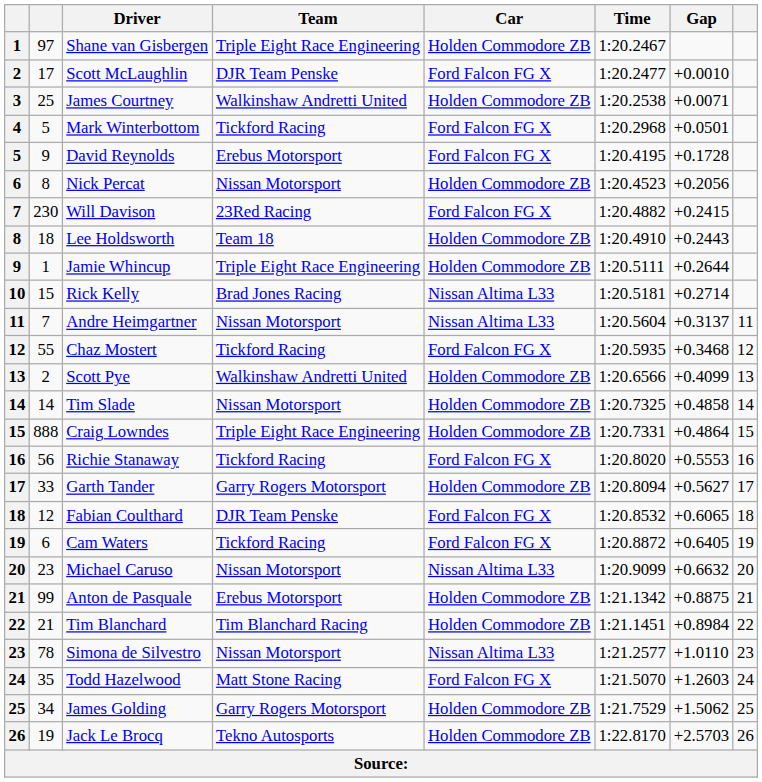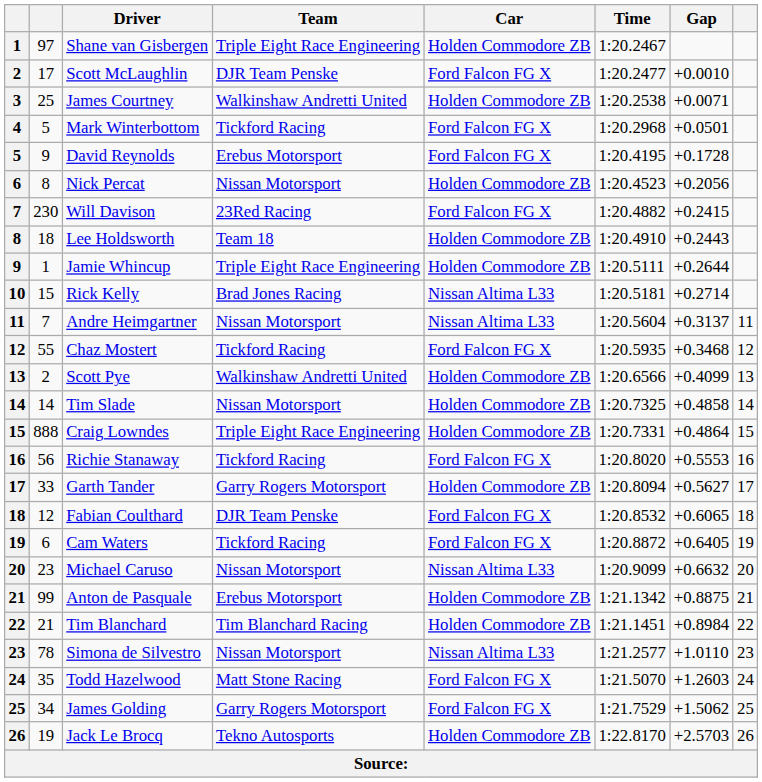 <table class="wikitable" style="font-size: 85%">
 <tr>
 <th></th>
 <th></th>
 <th>Driver</th>
 <th>Team</th>
 <th>Car</th>
 <th>Time</th>
 <th>Gap</th>
 <th></th>
 </tr>
 <tr>
 <th>1</th>
 <td align="center">97</td>
 <td> <a href='#'>Shane van Gisbergen</a></td>
 <td><a href='#'>Triple Eight Race Engineering</a></td>
 <td><a href='#'>Holden Commodore ZB</a></td>
 <td>1:20.2467</td>
 <td></td>
 <td align="center"></td>
 </tr>
 <tr>
 <th>2</th>
 <td align="center">17</td>
 <td> <a href='#'>Scott McLaughlin</a></td>
 <td><a href='#'>DJR Team Penske</a></td>
 <td><a href='#'>Ford Falcon FG X</a></td>
 <td>1:20.2477</td>
 <td>+0.0010</td>
 <td align="center"></td>
 </tr>
 <tr>
 <th>3</th>
 <td align="center">25</td>
 <td> <a href='#'>James Courtney</a></td>
 <td><a href='#'>Walkinshaw Andretti United</a></td>
 <td><a href='#'>Holden Commodore ZB</a></td>
 <td>1:20.2538</td>
 <td>+0.0071</td>
 <td align="center"></td>
 </tr>
 <tr>
 <th>4</th>
 <td align="center">5</td>
 <td> <a href='#'>Mark Winterbottom</a></td>
 <td><a href='#'>Tickford Racing</a></td>
 <td><a href='#'>Ford Falcon FG X</a></td>
 <td>1:20.2968</td>
 <td>+0.0501</td>
 <td align="center"></td>
 </tr>
 <tr>
 <th>5</th>
 <td align="center">9</td>
 <td> <a href='#'>David Reynolds</a></td>
 <td><a href='#'>Erebus Motorsport</a></td>
 <td><a href='#'>Ford Falcon FG X</a></td>
 <td>1:20.4195</td>
 <td>+0.1728</td>
 <td align="center"></td>
 </tr>
 <tr>
 <th>6</th>
 <td align="center">8</td>
 <td> <a href='#'>Nick Percat</a></td>
 <td><a href='#'>Nissan Motorsport</a></td>
 <td><a href='#'>Holden Commodore ZB</a></td>
 <td>1:20.4523</td>
 <td>+0.2056</td>
 <td align="center"></td>
 </tr>
 <tr>
 <th>7</th>
 <td align="center">230</td>
 <td> <a href='#'>Will Davison</a></td>
 <td><a href='#'>23Red Racing</a></td>
 <td><a href='#'>Ford Falcon FG X</a></td>
 <td>1:20.4882</td>
 <td>+0.2415</td>
 <td align="center"></td>
 </tr>
 <tr>
 <th>8</th>
 <td align="center">18</td>
 <td> <a href='#'>Lee Holdsworth</a></td>
 <td><a href='#'>Team 18</a></td>
 <td><a href='#'>Holden Commodore ZB</a></td>
 <td>1:20.4910</td>
 <td>+0.2443</td>
 <td align="center"></td>
 </tr>
 <tr>
 <th>9</th>
 <td align="center">1</td>
 <td> <a href='#'>Jamie Whincup</a></td>
 <td><a href='#'>Triple Eight Race Engineering</a></td>
 <td><a href='#'>Holden Commodore ZB</a></td>
 <td>1:20.5111</td>
 <td>+0.2644</td>
 <td align="center"></td>
 </tr>
 <tr>
 <th>10</th>
 <td align="center">15</td>
 <td> <a href='#'>Rick Kelly</a></td>
 <td><a href='#'>Brad Jones Racing</a></td>
 <td><a href='#'>Nissan Altima L33</a></td>
 <td>1:20.5181</td>
 <td>+0.2714</td>
 <td align="center"></td>
 </tr>
 <tr>
 <th>11</th>
 <td align="center">7</td>
 <td> <a href='#'>Andre Heimgartner</a></td>
 <td><a href='#'>Nissan Motorsport</a></td>
 <td><a href='#'>Nissan Altima L33</a></td>
 <td>1:20.5604</td>
 <td>+0.3137</td>
 <td align="center">11</td>
 </tr>
 <tr>
 <th>12</th>
 <td align="center">55</td>
 <td> <a href='#'>Chaz Mostert</a></td>
 <td><a href='#'>Tickford Racing</a></td>
 <td><a href='#'>Ford Falcon FG X</a></td>
 <td>1:20.5935</td>
 <td>+0.3468</td>
 <td align="center">12</td>
 </tr>
 <tr>
 <th>13</th>
 <td align="center">2</td>
 <td> <a href='#'>Scott Pye</a></td>
 <td><a href='#'>Walkinshaw Andretti United</a></td>
 <td><a href='#'>Holden Commodore ZB</a></td>
 <td>1:20.6566</td>
 <td>+0.4099</td>
 <td align="center">13</td>
 </tr>
 <tr>
 <th>14</th>
 <td align="center">14</td>
 <td> <a href='#'>Tim Slade</a></td>
 <td><a href='#'>Nissan Motorsport</a></td>
 <td><a href='#'>Holden Commodore ZB</a></td>
 <td>1:20.7325</td>
 <td>+0.4858</td>
 <td align="center">14</td>
 </tr>
 <tr>
 <th>15</th>
 <td align="center">888</td>
 <td> <a href='#'>Craig Lowndes</a></td>
 <td><a href='#'>Triple Eight Race Engineering</a></td>
 <td><a href='#'>Holden Commodore ZB</a></td>
 <td>1:20.7331</td>
 <td>+0.4864</td>
 <td align="center">15</td>
 </tr>
 <tr>
 <th>16</th>
 <td align="center">56</td>
 <td> <a href='#'>Richie Stanaway</a></td>
 <td><a href='#'>Tickford Racing</a></td>
 <td><a href='#'>Ford Falcon FG X</a></td>
 <td>1:20.8020</td>
 <td>+0.5553</td>
 <td align="center">16</td>
 </tr>
 <tr>
 <th>17</th>
 <td align="center">33</td>
 <td> <a href='#'>Garth Tander</a></td>
 <td><a href='#'>Garry Rogers Motorsport</a></td>
 <td><a href='#'>Holden Commodore ZB</a></td>
 <td>1:20.8094</td>
 <td>+0.5627</td>
 <td align="center">17</td>
 </tr>
 <tr>
 <th>18</th>
 <td align="center">12</td>
 <td> <a href='#'>Fabian Coulthard</a></td>
 <td><a href='#'>DJR Team Penske</a></td>
 <td><a href='#'>Ford Falcon FG X</a></td>
 <td>1:20.8532</td>
 <td>+0.6065</td>
 <td align="center">18</td>
 </tr>
 <tr>
 <th>19</th>
 <td align="center">6</td>
 <td> <a href='#'>Cam Waters</a></td>
 <td><a href='#'>Tickford Racing</a></td>
 <td><a href='#'>Ford Falcon FG X</a></td>
 <td>1:20.8872</td>
 <td>+0.6405</td>
 <td align="center">19</td>
 </tr>
 <tr>
 <th>20</th>
 <td align="center">23</td>
 <td> <a href='#'>Michael Caruso</a></td>
 <td><a href='#'>Nissan Motorsport</a></td>
 <td><a href='#'>Nissan Altima L33</a></td>
 <td>1:20.9099</td>
 <td>+0.6632</td>
 <td align="center">20</td>
 </tr>
 <tr>
 <th>21</th>
 <td align="center">99</td>
 <td> <a href='#'>Anton de Pasquale</a></td>
 <td><a href='#'>Erebus Motorsport</a></td>
 <td><a href='#'>Holden Commodore ZB</a></td>
 <td>1:21.1342</td>
 <td>+0.8875</td>
 <td align="center">21</td>
 </tr>
 <tr>
 <th>22</th>
 <td align="center">21</td>
 <td> <a href='#'>Tim Blanchard</a></td>
 <td><a href='#'>Tim Blanchard Racing</a></td>
 <td><a href='#'>Holden Commodore ZB</a></td>
 <td>1:21.1451</td>
 <td>+0.8984</td>
 <td align="center">22</td>
 </tr>
 <tr>
 <th>23</th>
 <td align="center">78</td>
 <td> <a href='#'>Simona de Silvestro</a></td>
 <td><a href='#'>Nissan Motorsport</a></td>
 <td><a href='#'>Nissan Altima L33</a></td>
 <td>1:21.2577</td>
 <td>+1.0110</td>
 <td align="center">23</td>
 </tr>
 <tr>
 <th>24</th>
 <td align="center">35</td>
 <td> <a href='#'>Todd Hazelwood</a></td>
 <td><a href='#'>Matt Stone Racing</a></td>
 <td><a href='#'>Ford Falcon FG X</a></td>
 <td>1:21.5070</td>
 <td>+1.2603</td>
 <td align="center">24</td>
 </tr>
 <tr>
 <th>25</th>
 <td align="center">34</td>
 <td> <a href='#'>James Golding</a></td>
 <td><a href='#'>Garry Rogers Motorsport</a></td>
-<td><a href='#'>Holden Commodore ZB</a></td>
+<td><a href='#'>Ford Falcon FG X</a></td>
 <td>1:21.7529</td>
 <td>+1.5062</td>
 <td align="center">25</td>
 </tr>
 <tr>
 <th>26</th>
 <td align="center">19</td>
 <td> <a href='#'>Jack Le Brocq</a></td>
 <td><a href='#'>Tekno Autosports</a></td>
 <td><a href='#'>Holden Commodore ZB</a></td>
 <td>1:22.8170</td>
 <td>+2.5703</td>
 <td align="center">26</td>
 </tr>
 <tr>
 <th colspan="8">Source:</th>
 </tr>
 </table>
